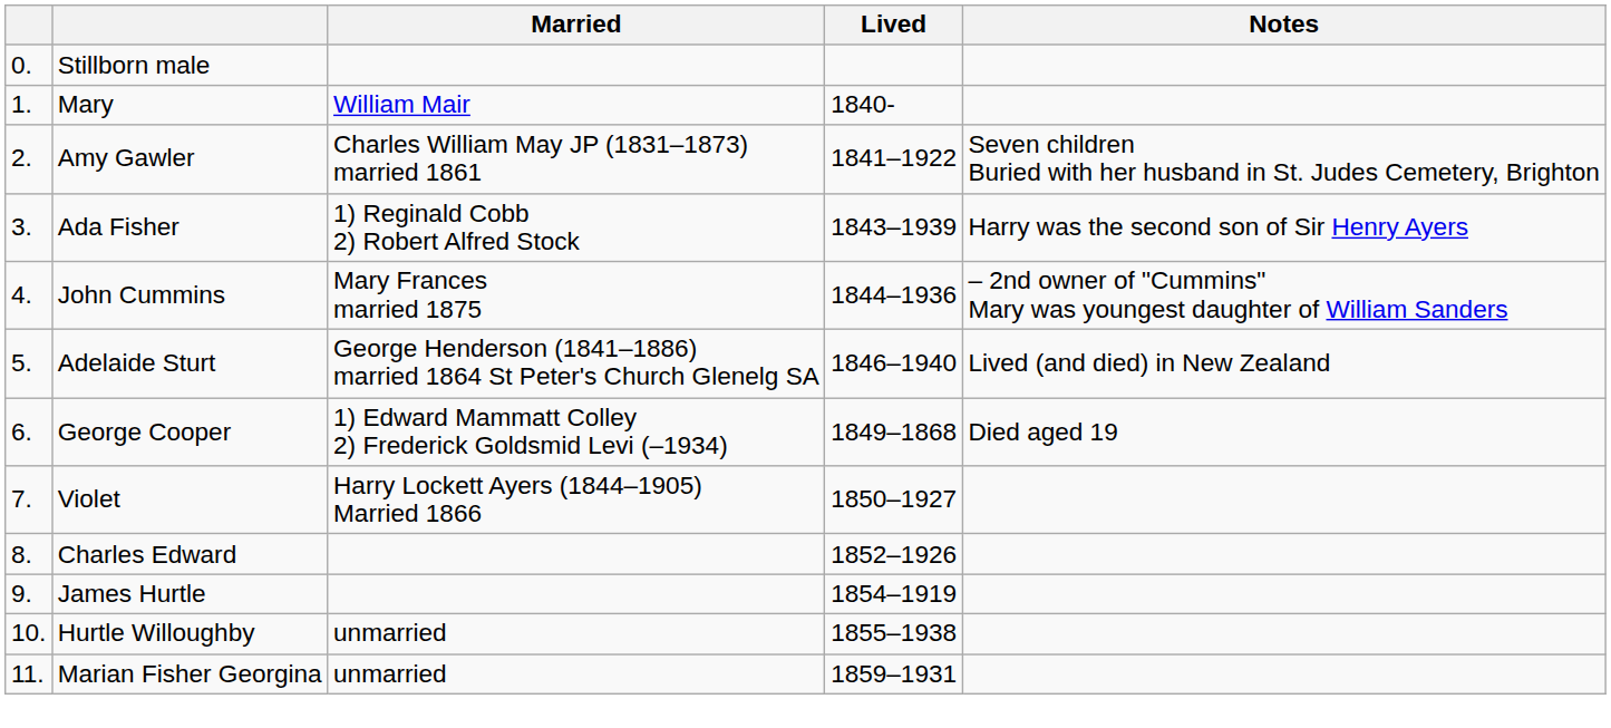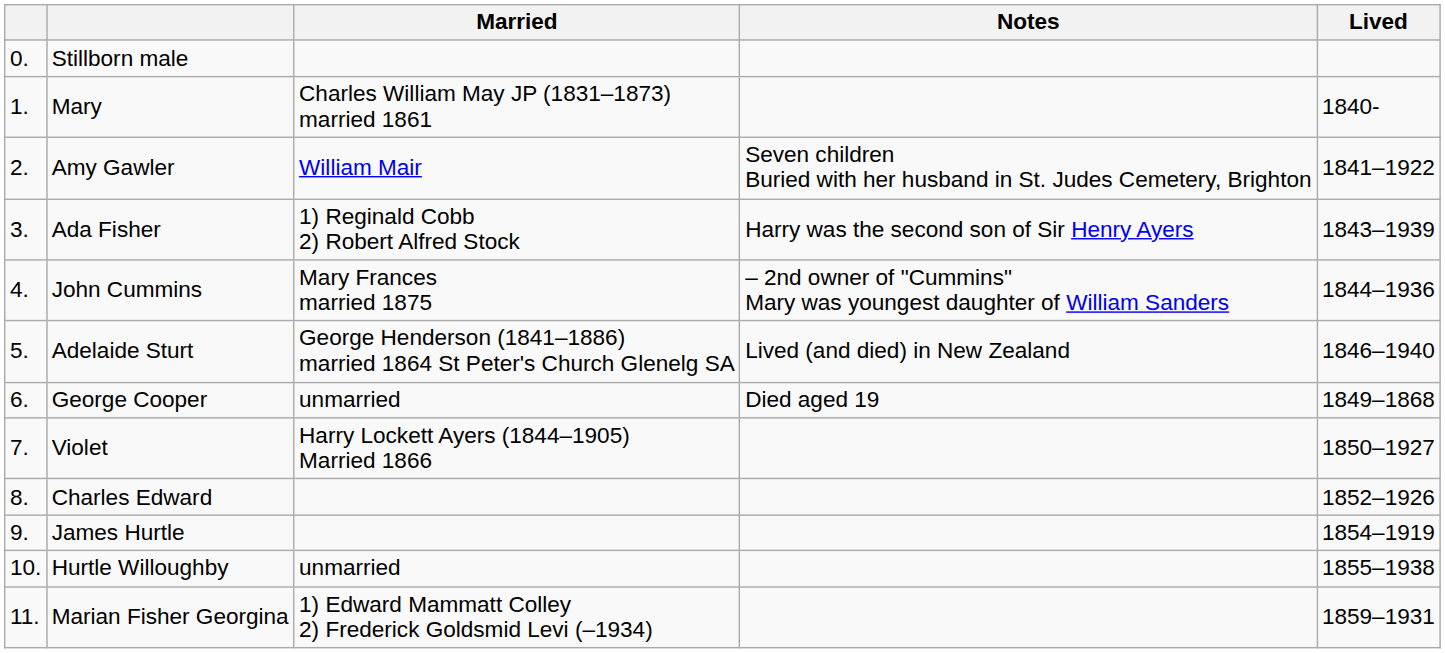 <table Class=wikitable>
 <tr>
 <th></th>
 <th></th>
 <th>Married</th>
+<th>Notes</th>
 <th>Lived</th>
-<th>Notes</th>
 </tr>
 <tr>
 <td>0.</td>
 <td>Stillborn male</td>
 <td></td>
 <td></td>
 <td></td>
 </tr>
 <tr>
 <td>1.</td>
 <td>Mary</td>
-<td><a href='#'>William Mair</a></td>
+<td>Charles William May JP (1831–1873)<br>married 1861</td>
+<td></td>
 <td>1840-</td>
-<td></td>
 </tr>
 <tr>
 <td>2.</td>
 <td>Amy Gawler</td>
-<td>Charles William May JP (1831–1873)<br>married 1861</td>
+<td><a href='#'>William Mair</a></td>
+<td>Seven children<br>Buried with her husband in St. Judes Cemetery, Brighton<br></td>
 <td>1841–1922</td>
-<td>Seven children<br>Buried with her husband in St. Judes Cemetery, Brighton<br></td>
 </tr>
 <tr>
 <td>3.</td>
 <td>Ada Fisher</td>
 <td>1) Reginald Cobb<br>2) Robert Alfred Stock</td>
+<td> Harry was the second son of Sir <a href='#'>Henry Ayers</a></td>
 <td>1843–1939</td>
-<td> Harry was the second son of Sir <a href='#'>Henry Ayers</a></td>
 </tr>
 <tr>
 <td>4.</td>
 <td>John Cummins</td>
 <td>Mary Frances <br>married 1875</td>
+<td> – 2nd owner of "Cummins"<br>Mary was youngest daughter of <a href='#'>William Sanders</a></td>
 <td>1844–1936</td>
-<td> – 2nd owner of "Cummins"<br>Mary was youngest daughter of <a href='#'>William Sanders</a></td>
 </tr>
 <tr>
 <td>5.</td>
 <td>Adelaide Sturt</td>
 <td>George Henderson (1841–1886)<br>married 1864 St Peter's Church Glenelg SA</td>
+<td> Lived (and died) in New Zealand</td>
 <td>1846–1940</td>
-<td> Lived (and died) in New Zealand</td>
 </tr>
 <tr>
 <td>6.</td>
 <td>George Cooper</td>
-<td>1) Edward Mammatt Colley<br>2) Frederick Goldsmid Levi (–1934)</td>
+<td>unmarried</td>
+<td>Died aged 19</td>
 <td>1849–1868</td>
-<td>Died aged 19</td>
 </tr>
 <tr>
 <td>7.</td>
 <td>Violet</td>
 <td>Harry Lockett Ayers (1844–1905)<br>Married 1866</td>
+<td></td>
 <td>1850–1927</td>
-<td></td>
 </tr>
 <tr>
 <td>8.</td>
 <td>Charles Edward</td>
 <td></td>
+<td></td>
 <td>1852–1926</td>
-<td></td>
 </tr>
 <tr>
 <td>9.</td>
 <td>James Hurtle</td>
 <td></td>
+<td></td>
 <td>1854–1919</td>
-<td></td>
 </tr>
 <tr>
 <td>10.</td>
 <td>Hurtle Willoughby</td>
 <td>unmarried</td>
+<td></td>
 <td>1855–1938</td>
-<td></td>
 </tr>
 <tr>
 <td>11.</td>
 <td>Marian Fisher Georgina</td>
-<td>unmarried</td>
+<td>1) Edward Mammatt Colley<br>2) Frederick Goldsmid Levi (–1934)</td>
+<td></td>
 <td>1859–1931</td>
-<td></td>
 </tr>
 </table>
